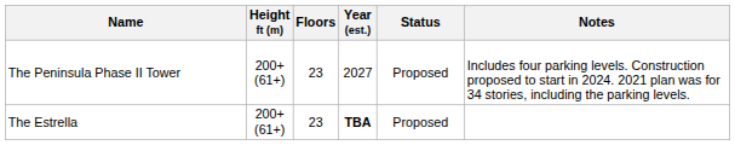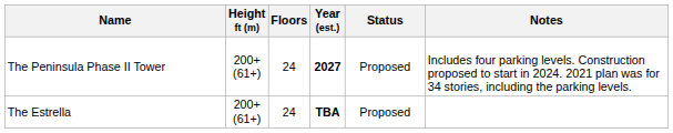 <table class="wikitable sortable" style="border:#999; background:#fff; text-align: center">
 <tr>
 <th scope=col style="width:290px;">Name</th>
 <th scope=col style="width:40px;">Height<br><small>ft (m)</small></th>
 <th scope=col style="width:40px;">Floors</th>
 <th scope=col style="width:40px;">Year<br><small>(est.)</small></th>
 <th scope=col style="width:100px;">Status</th>
 <th scope=col class="unsortable" style="width:320px;">Notes</th>
 </tr>
 <tr>
 <td align=left>The Peninsula Phase II Tower</td>
 <td align="center">200+ (61+)</td>
-<td align="center">23</td>
-<td align="center">2027</td>
+<td align="center">24</td>
+<td align="center"><strong>2027</strong></td>
 <td align="center">Proposed</td>
 <td align="left"><br>Includes four parking levels. Construction proposed to start in 2024. 2021 plan was for 34 stories, including the parking levels.</td>
 </tr>
 <tr>
 <td align=left>The Estrella</td>
 <td align="center">200+ (61+)</td>
-<td align="center">23</td>
+<td align="center">24</td>
 <td align="center"><strong>TBA</strong></td>
 <td align="center">Proposed</td>
 <td align="center"><br></td>
 </tr>
 <tr>
 </tr>
 </table>
